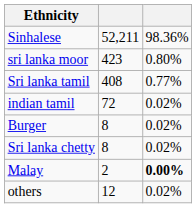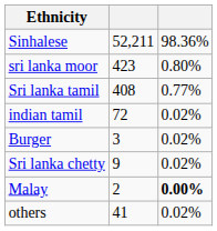 <table class="wikitable">
 <tr>
 <th>Ethnicity</th>
 <th></th>
 <th></th>
 </tr>
 <tr>
 <td><a href='#'>Sinhalese</a></td>
 <td>52,211</td>
 <td>98.36%</td>
 </tr>
 <tr>
 <td><a href='#'>sri lanka moor</a></td>
 <td>423</td>
 <td>0.80%</td>
 </tr>
 <tr>
 <td><a href='#'>Sri lanka tamil</a></td>
 <td>408</td>
 <td>0.77%</td>
 </tr>
 <tr>
 <td><a href='#'>indian tamil</a></td>
 <td>72</td>
 <td>0.02%</td>
 </tr>
 <tr>
 <td><a href='#'>Burger</a></td>
-<td>8</td>
+<td>3</td>
 <td>0.02%</td>
 </tr>
 <tr>
 <td><a href='#'>Sri lanka chetty</a></td>
-<td>8</td>
+<td>9</td>
 <td>0.02%</td>
 </tr>
 <tr>
 <td><a href='#'>Malay</a></td>
 <td>2</td>
 <td><strong>0.00%</strong></td>
 </tr>
 <tr>
 <td>others</td>
-<td>12</td>
+<td>41</td>
 <td>0.02%</td>
 </tr>
 </table>
